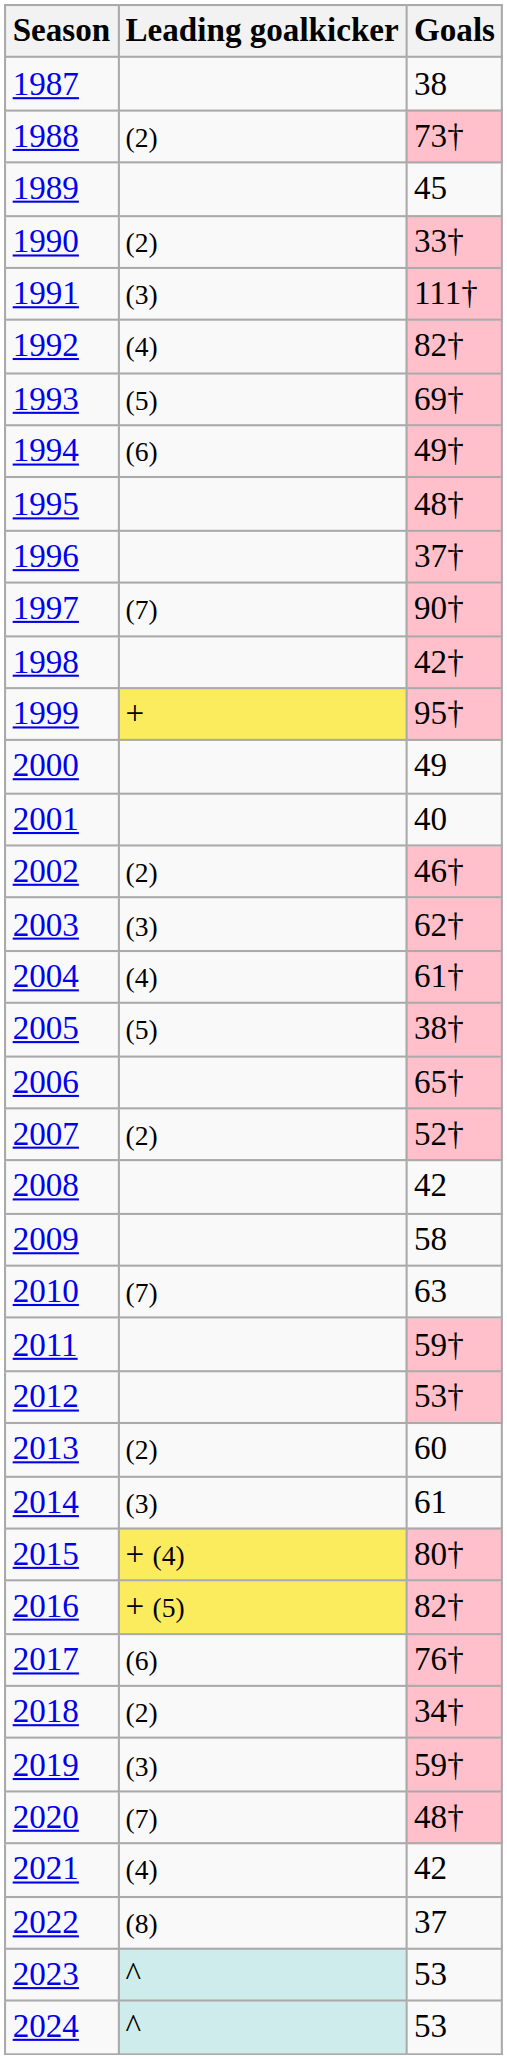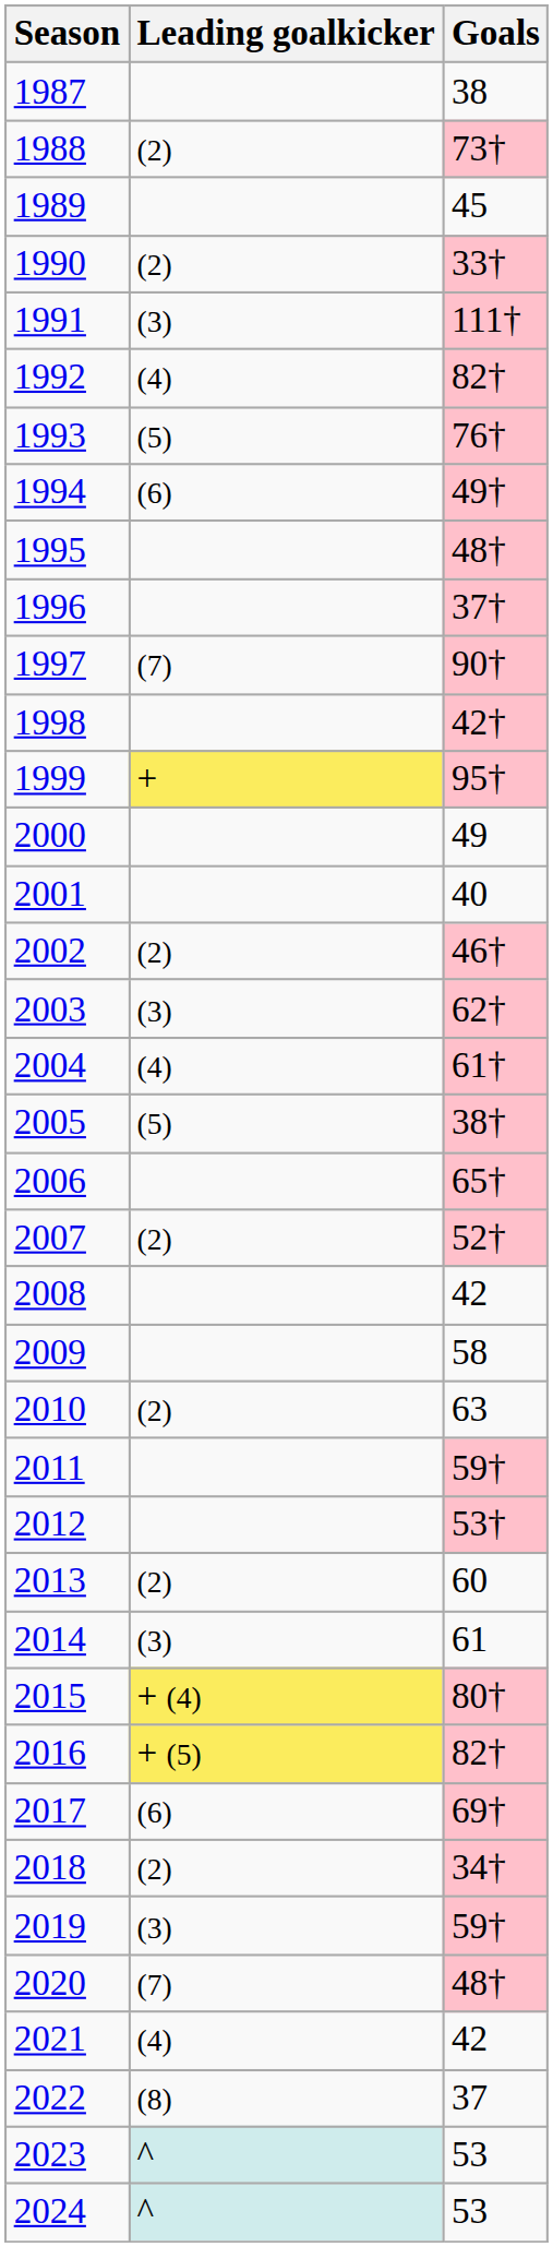 <table class="wikitable sortable">
 <tr>
 <th>Season</th>
 <th>Leading goalkicker</th>
 <th>Goals</th>
 </tr>
 <tr>
 <td><a href='#'>1987</a></td>
 <td></td>
 <td>38</td>
 </tr>
 <tr>
 <td><a href='#'>1988</a></td>
 <td> <small>(2)</small></td>
 <td align=left bgcolor="#FFC0CB">73†</td>
 </tr>
 <tr>
 <td><a href='#'>1989</a></td>
 <td></td>
 <td>45</td>
 </tr>
 <tr>
 <td><a href='#'>1990</a></td>
 <td> <small>(2)</small></td>
 <td align=left bgcolor="#FFC0CB">33†</td>
 </tr>
 <tr>
 <td><a href='#'>1991</a></td>
 <td> <small>(3)</small></td>
 <td align=left bgcolor="#FFC0CB">111†</td>
 </tr>
 <tr>
 <td><a href='#'>1992</a></td>
 <td> <small>(4)</small></td>
 <td align=left bgcolor="#FFC0CB">82†</td>
 </tr>
 <tr>
 <td><a href='#'>1993</a></td>
 <td> <small>(5)</small></td>
-<td align=left bgcolor="#FFC0CB">69†</td>
+<td align=left bgcolor="#FFC0CB">76†</td>
 </tr>
 <tr>
 <td><a href='#'>1994</a></td>
 <td> <small>(6)</small></td>
 <td align=left bgcolor="#FFC0CB">49†</td>
 </tr>
 <tr>
 <td><a href='#'>1995</a></td>
 <td></td>
 <td align=left bgcolor="#FFC0CB">48†</td>
 </tr>
 <tr>
 <td><a href='#'>1996</a></td>
 <td></td>
 <td align=left bgcolor="#FFC0CB">37†</td>
 </tr>
 <tr>
 <td><a href='#'>1997</a></td>
 <td> <small>(7)</small></td>
 <td align=left bgcolor="#FFC0CB">90†</td>
 </tr>
 <tr>
 <td><a href='#'>1998</a></td>
 <td></td>
 <td align=left bgcolor="#FFC0CB">42†</td>
 </tr>
 <tr>
 <td><a href='#'>1999</a></td>
 <td bgcolor="#FBEC5D">+</td>
 <td align=left bgcolor="#FFC0CB">95†</td>
 </tr>
 <tr>
 <td><a href='#'>2000</a></td>
 <td></td>
 <td>49</td>
 </tr>
 <tr>
 <td><a href='#'>2001</a></td>
 <td></td>
 <td>40</td>
 </tr>
 <tr>
 <td><a href='#'>2002</a></td>
 <td> <small>(2)</small></td>
 <td align=left bgcolor="#FFC0CB">46†</td>
 </tr>
 <tr>
 <td><a href='#'>2003</a></td>
 <td> <small>(3)</small></td>
 <td align=left bgcolor="#FFC0CB">62†</td>
 </tr>
 <tr>
 <td><a href='#'>2004</a></td>
 <td> <small>(4)</small></td>
 <td align=left bgcolor="#FFC0CB">61†</td>
 </tr>
 <tr>
 <td><a href='#'>2005</a></td>
 <td> <small>(5)</small></td>
 <td align=left bgcolor="#FFC0CB">38†</td>
 </tr>
 <tr>
 <td><a href='#'>2006</a></td>
 <td></td>
 <td align=left bgcolor="#FFC0CB">65†</td>
 </tr>
 <tr>
 <td><a href='#'>2007</a></td>
 <td> <small>(2)</small></td>
 <td align=left bgcolor="#FFC0CB">52†</td>
 </tr>
 <tr>
 <td><a href='#'>2008</a></td>
 <td></td>
 <td>42</td>
 </tr>
 <tr>
 <td><a href='#'>2009</a></td>
 <td></td>
 <td>58</td>
 </tr>
 <tr>
 <td><a href='#'>2010</a></td>
-<td> <small>(7)</small></td>
+<td> <small>(2)</small></td>
 <td>63</td>
 </tr>
 <tr>
 <td><a href='#'>2011</a></td>
 <td></td>
 <td align=left bgcolor="#FFC0CB">59†</td>
 </tr>
 <tr>
 <td><a href='#'>2012</a></td>
 <td></td>
 <td align=left bgcolor="#FFC0CB">53†</td>
 </tr>
 <tr>
 <td><a href='#'>2013</a></td>
 <td> <small>(2)</small></td>
 <td>60</td>
 </tr>
 <tr>
 <td><a href='#'>2014</a></td>
 <td> <small>(3)</small></td>
 <td>61</td>
 </tr>
 <tr>
 <td><a href='#'>2015</a></td>
 <td bgcolor="#FBEC5D">+ <small>(4)</small></td>
 <td align=left bgcolor="#FFC0CB">80†</td>
 </tr>
 <tr>
 <td><a href='#'>2016</a></td>
 <td bgcolor="#FBEC5D">+ <small>(5)</small></td>
 <td align=left bgcolor="#FFC0CB">82†</td>
 </tr>
 <tr>
 <td><a href='#'>2017</a></td>
 <td> <small>(6)</small></td>
-<td align=left bgcolor="#FFC0CB">76†</td>
+<td align=left bgcolor="#FFC0CB">69†</td>
 </tr>
 <tr>
 <td><a href='#'>2018</a></td>
 <td> <small>(2)</small></td>
 <td align=left bgcolor="#FFC0CB">34†</td>
 </tr>
 <tr>
 <td><a href='#'>2019</a></td>
 <td> <small>(3)</small></td>
 <td align=left bgcolor="#FFC0CB">59†</td>
 </tr>
 <tr>
 <td><a href='#'>2020</a></td>
 <td> <small>(7)</small></td>
 <td align=left bgcolor="#FFC0CB">48†</td>
 </tr>
 <tr>
 <td><a href='#'>2021</a></td>
 <td> <small>(4)</small></td>
 <td>42</td>
 </tr>
 <tr>
 <td><a href='#'>2022</a></td>
 <td> <small>(8)</small></td>
 <td>37</td>
 </tr>
 <tr>
 <td><a href='#'>2023</a></td>
 <td bgcolor="#CFECEC">^</td>
 <td>53</td>
 </tr>
 <tr>
 <td><a href='#'>2024</a></td>
 <td bgcolor="#CFECEC">^</td>
 <td>53</td>
 </tr>
 </table>
